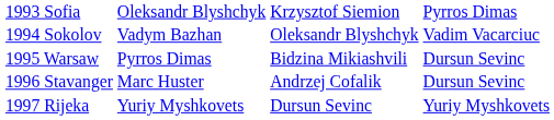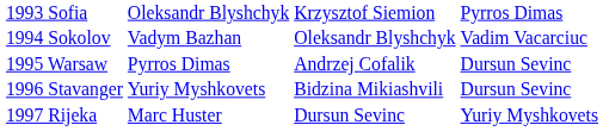 <table>
 <tr>
 <td><a href='#'>1993 Sofia</a></td>
 <td> <a href='#'>Oleksandr Blyshchyk</a></td>
 <td> <a href='#'>Krzysztof Siemion</a></td>
 <td> <a href='#'>Pyrros Dimas</a></td>
 </tr>
 <tr>
 <td><a href='#'>1994 Sokolov</a></td>
 <td> <a href='#'>Vadym Bazhan</a></td>
 <td> <a href='#'>Oleksandr Blyshchyk</a></td>
 <td> <a href='#'>Vadim Vacarciuc</a></td>
 </tr>
 <tr>
 <td><a href='#'>1995 Warsaw</a></td>
 <td> <a href='#'>Pyrros Dimas</a></td>
+<td> <a href='#'>Andrzej Cofalik</a></td>
+<td> <a href='#'>Dursun Sevinc</a></td>
+</tr>
+<tr>
+<td><a href='#'>1996 Stavanger</a></td>
+<td> <a href='#'>Yuriy Myshkovets</a></td>
 <td> <a href='#'>Bidzina Mikiashvili</a></td>
 <td> <a href='#'>Dursun Sevinc</a></td>
 </tr>
 <tr>
-<td><a href='#'>1996 Stavanger</a></td>
+<td><a href='#'>1997 Rijeka</a></td>
 <td> <a href='#'>Marc Huster</a></td>
-<td> <a href='#'>Andrzej Cofalik</a></td>
-<td> <a href='#'>Dursun Sevinc</a></td>
-</tr>
-<tr>
-<td><a href='#'>1997 Rijeka</a></td>
-<td> <a href='#'>Yuriy Myshkovets</a></td>
 <td> <a href='#'>Dursun Sevinc</a></td>
 <td> <a href='#'>Yuriy Myshkovets</a></td>
 </tr>
 </table>
